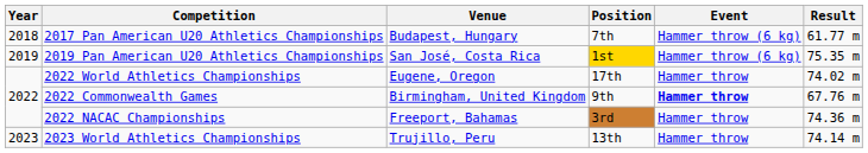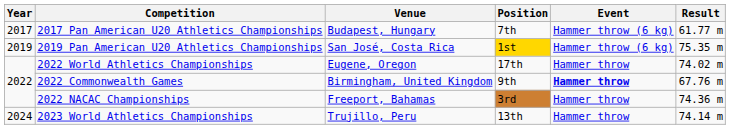 <table class="wikitable">
 <tr>
 <th>Year</th>
 <th>Competition</th>
 <th>Venue</th>
 <th>Position</th>
 <th>Event</th>
 <th>Result</th>
 </tr>
 <tr>
-<td>2018</td>
+<td>2017</td>
 <td><a href='#'>2017 Pan American U20 Athletics Championships</a></td>
 <td><a href='#'>Budapest, Hungary</a></td>
 <td>7th</td>
 <td><a href='#'>Hammer throw (6 kg)</a></td>
 <td>61.77 m</td>
 </tr>
 <tr>
 <td>2019</td>
 <td><a href='#'>2019 Pan American U20 Athletics Championships</a></td>
 <td><a href='#'>San José, Costa Rica</a></td>
 <td bgcolor=gold>1st</td>
 <td><a href='#'>Hammer throw (6 kg)</a></td>
 <td>75.35 m</td>
 </tr>
 <tr>
 <td rowspan="3">2022</td>
 <td><a href='#'>2022 World Athletics Championships</a></td>
 <td><a href='#'>Eugene, Oregon</a></td>
 <td>17th</td>
 <td><a href='#'>Hammer throw</a></td>
 <td>74.02 m</td>
 </tr>
 <tr>
 <td><a href='#'>2022 Commonwealth Games</a></td>
 <td><a href='#'>Birmingham, United Kingdom</a></td>
 <td>9th</td>
 <td><strong><a href='#'>Hammer throw</a></strong></td>
 <td>67.76 m</td>
 </tr>
 <tr>
 <td><a href='#'>2022 NACAC Championships</a></td>
 <td><a href='#'>Freeport, Bahamas</a></td>
 <td bgcolor=#CD7F32>3rd</td>
 <td><a href='#'>Hammer throw</a></td>
 <td>74.36 m</td>
 </tr>
 <tr>
-<td>2023</td>
+<td>2024</td>
 <td><a href='#'>2023 World Athletics Championships</a></td>
 <td><a href='#'>Trujillo, Peru</a></td>
 <td>13th</td>
 <td><a href='#'>Hammer throw</a></td>
 <td>74.14 m</td>
 </tr>
 </table>
